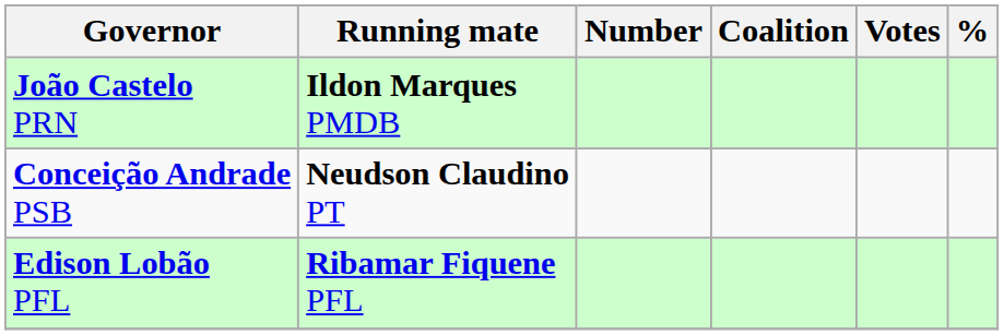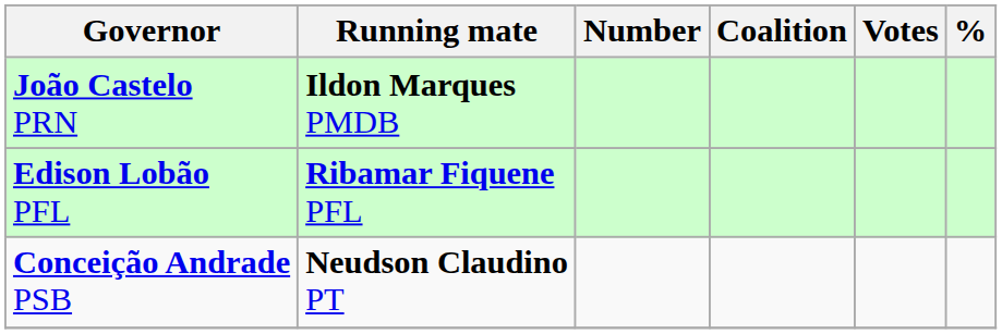 <table class="wikitable">
 <tr>
 <th>Governor</th>
 <th>Running mate</th>
 <th>Number</th>
 <th>Coalition</th>
 <th>Votes</th>
 <th>%</th>
 </tr>
 <tr style="background-color: #CCFFCC">
 <td><strong><a href='#'>João Castelo</a></strong><br><a href='#'>PRN</a></td>
 <td><strong>Ildon Marques</strong><br><a href='#'>PMDB</a></td>
 <td></td>
 <td></td>
 <td></td>
 <td></td>
 </tr>
-<tr>
-<td><strong><a href='#'>Conceição Andrade</a></strong><br><a href='#'>PSB</a></td>
-<td><strong>Neudson Claudino</strong><br><a href='#'>PT</a></td>
-<td></td>
-<td></td>
-<td></td>
-<td></td>
-</tr>
 <tr style="background-color: #CCFFCC">
 <td><strong><a href='#'>Edison Lobão</a></strong><br><a href='#'>PFL</a></td>
 <td><strong><a href='#'>Ribamar Fiquene</a></strong><br><a href='#'>PFL</a></td>
 <td></td>
 <td></td>
 <td></td>
 <td></td>
 </tr>
 <tr>
+<td><strong><a href='#'>Conceição Andrade</a></strong><br><a href='#'>PSB</a></td>
+<td><strong>Neudson Claudino</strong><br><a href='#'>PT</a></td>
+<td></td>
+<td></td>
+<td></td>
+<td></td>
+</tr>
+<tr>
 </tr>
 </table>
